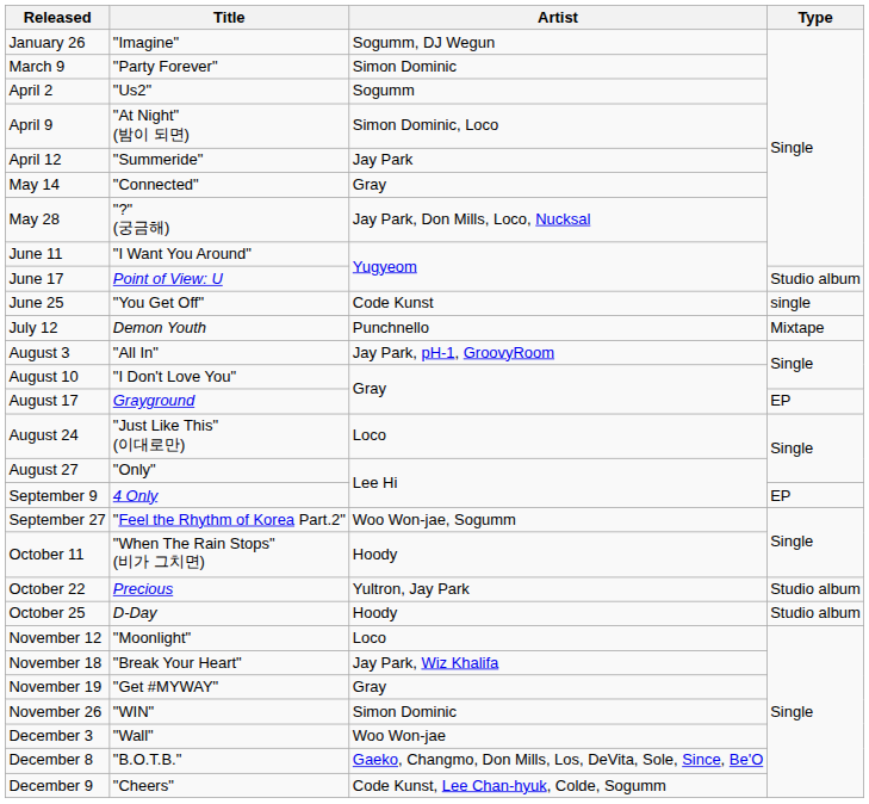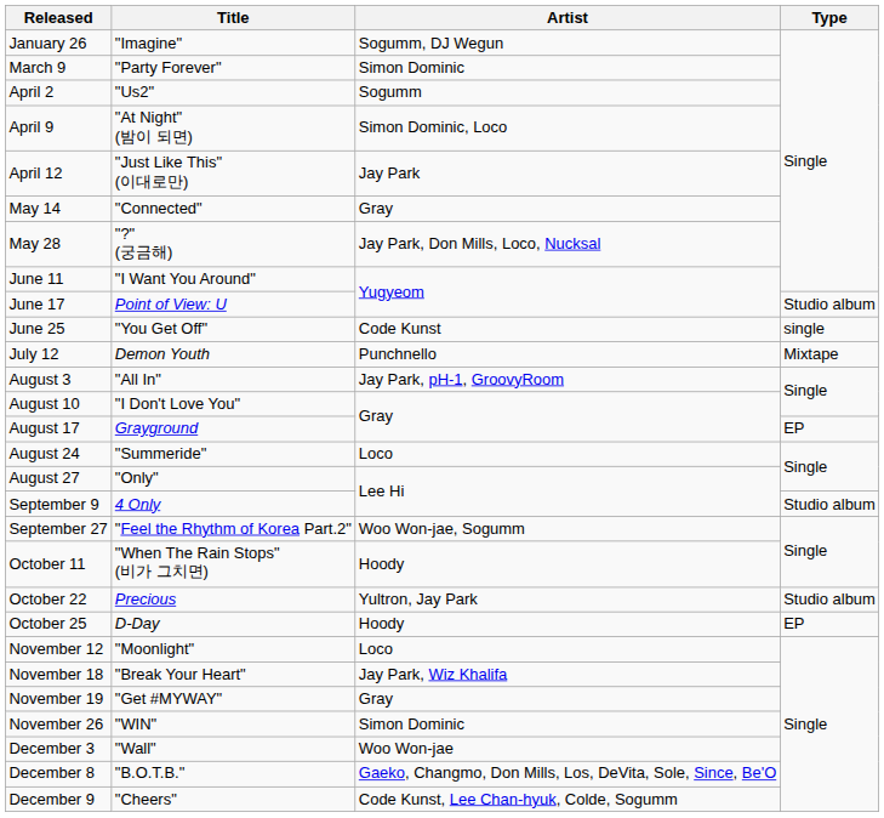 <table class="wikitable">
 <tr>
 <th>Released</th>
 <th>Title</th>
 <th>Artist</th>
 <th>Type</th>
 </tr>
 <tr>
 <td>January 26</td>
 <td>"Imagine"</td>
 <td>Sogumm, DJ Wegun</td>
 <td rowspan="8">Single</td>
 </tr>
 <tr>
 <td>March 9</td>
 <td>"Party Forever"</td>
 <td>Simon Dominic</td>
 </tr>
 <tr>
 <td>April 2</td>
 <td>"Us2"</td>
 <td>Sogumm</td>
 </tr>
 <tr>
 <td>April 9</td>
 <td>"At Night"<br>(밤이 되면)</td>
 <td>Simon Dominic, Loco</td>
 </tr>
 <tr>
 <td>April 12</td>
-<td>"Summeride"</td>
+<td>"Just Like This"<br>(이대로만)</td>
 <td>Jay Park</td>
 </tr>
 <tr>
 <td>May 14</td>
 <td>"Connected"</td>
 <td>Gray</td>
 </tr>
 <tr>
 <td>May 28</td>
 <td>"?"<br>(궁금해)</td>
 <td>Jay Park, Don Mills, Loco, <a href='#'>Nucksal</a></td>
 </tr>
 <tr>
 <td>June 11</td>
 <td>"I Want You Around"</td>
 <td rowspan="2"><a href='#'>Yugyeom</a></td>
 </tr>
 <tr>
 <td>June 17</td>
 <td><em><a href='#'>Point of View: U</a></em></td>
 <td>Studio album</td>
 </tr>
 <tr>
 <td>June 25</td>
 <td>"You Get Off"</td>
 <td>Code Kunst</td>
 <td>single</td>
 </tr>
 <tr>
 <td>July 12</td>
 <td><em>Demon Youth</em></td>
 <td>Punchnello</td>
 <td>Mixtape</td>
 </tr>
 <tr>
 <td>August 3</td>
 <td>"All In"</td>
 <td>Jay Park, <a href='#'>pH-1</a>, <a href='#'>GroovyRoom</a></td>
 <td rowspan="2">Single</td>
 </tr>
 <tr>
 <td>August 10</td>
 <td>"I Don't Love You"</td>
 <td rowspan="2">Gray</td>
 </tr>
 <tr>
 <td>August 17</td>
 <td><em><a href='#'>Grayground</a></em></td>
 <td>EP</td>
 </tr>
 <tr>
 <td>August 24</td>
-<td>"Just Like This"<br>(이대로만)</td>
+<td>"Summeride"</td>
 <td>Loco</td>
 <td rowspan="2">Single</td>
 </tr>
 <tr>
 <td>August 27</td>
 <td>"Only"</td>
 <td rowspan="2">Lee Hi</td>
 </tr>
 <tr>
 <td>September 9</td>
 <td><em><a href='#'>4 Only</a></em></td>
-<td>EP</td>
+<td>Studio album</td>
 </tr>
 <tr>
 <td>September 27</td>
 <td>"<a href='#'>Feel the Rhythm of Korea</a> Part.2"</td>
 <td>Woo Won-jae, Sogumm</td>
 <td rowspan="2">Single</td>
 </tr>
 <tr>
 <td>October 11</td>
 <td>"When The Rain Stops"<br>(비가 그치면)</td>
 <td>Hoody</td>
 </tr>
 <tr>
 <td>October 22</td>
 <td><em><a href='#'>Precious</a></em></td>
 <td>Yultron, Jay Park</td>
 <td>Studio album</td>
 </tr>
 <tr>
 <td>October 25</td>
 <td><em>D-Day</em></td>
 <td>Hoody</td>
-<td>Studio album</td>
+<td>EP</td>
 </tr>
 <tr>
 <td>November 12</td>
 <td>"Moonlight"</td>
 <td>Loco</td>
 <td rowspan="7">Single</td>
 </tr>
 <tr>
 <td>November 18</td>
 <td>"Break Your Heart"</td>
 <td>Jay Park, <a href='#'>Wiz Khalifa</a></td>
 </tr>
 <tr>
 <td>November 19</td>
 <td>"Get #MYWAY"</td>
 <td>Gray</td>
 </tr>
 <tr>
 <td>November 26</td>
 <td>"WIN"</td>
 <td>Simon Dominic</td>
 </tr>
 <tr>
 <td>December 3</td>
 <td>"Wall"</td>
 <td>Woo Won-jae</td>
 </tr>
 <tr>
 <td>December 8</td>
 <td>"B.O.T.B."</td>
 <td><a href='#'>Gaeko</a>, Changmo, Don Mills, Los, DeVita, Sole, <a href='#'>Since</a>, <a href='#'>Be'O</a></td>
 </tr>
 <tr>
 <td>December 9</td>
 <td>"Cheers"</td>
 <td>Code Kunst, <a href='#'>Lee Chan-hyuk</a>, Colde, Sogumm</td>
 </tr>
 </table>
